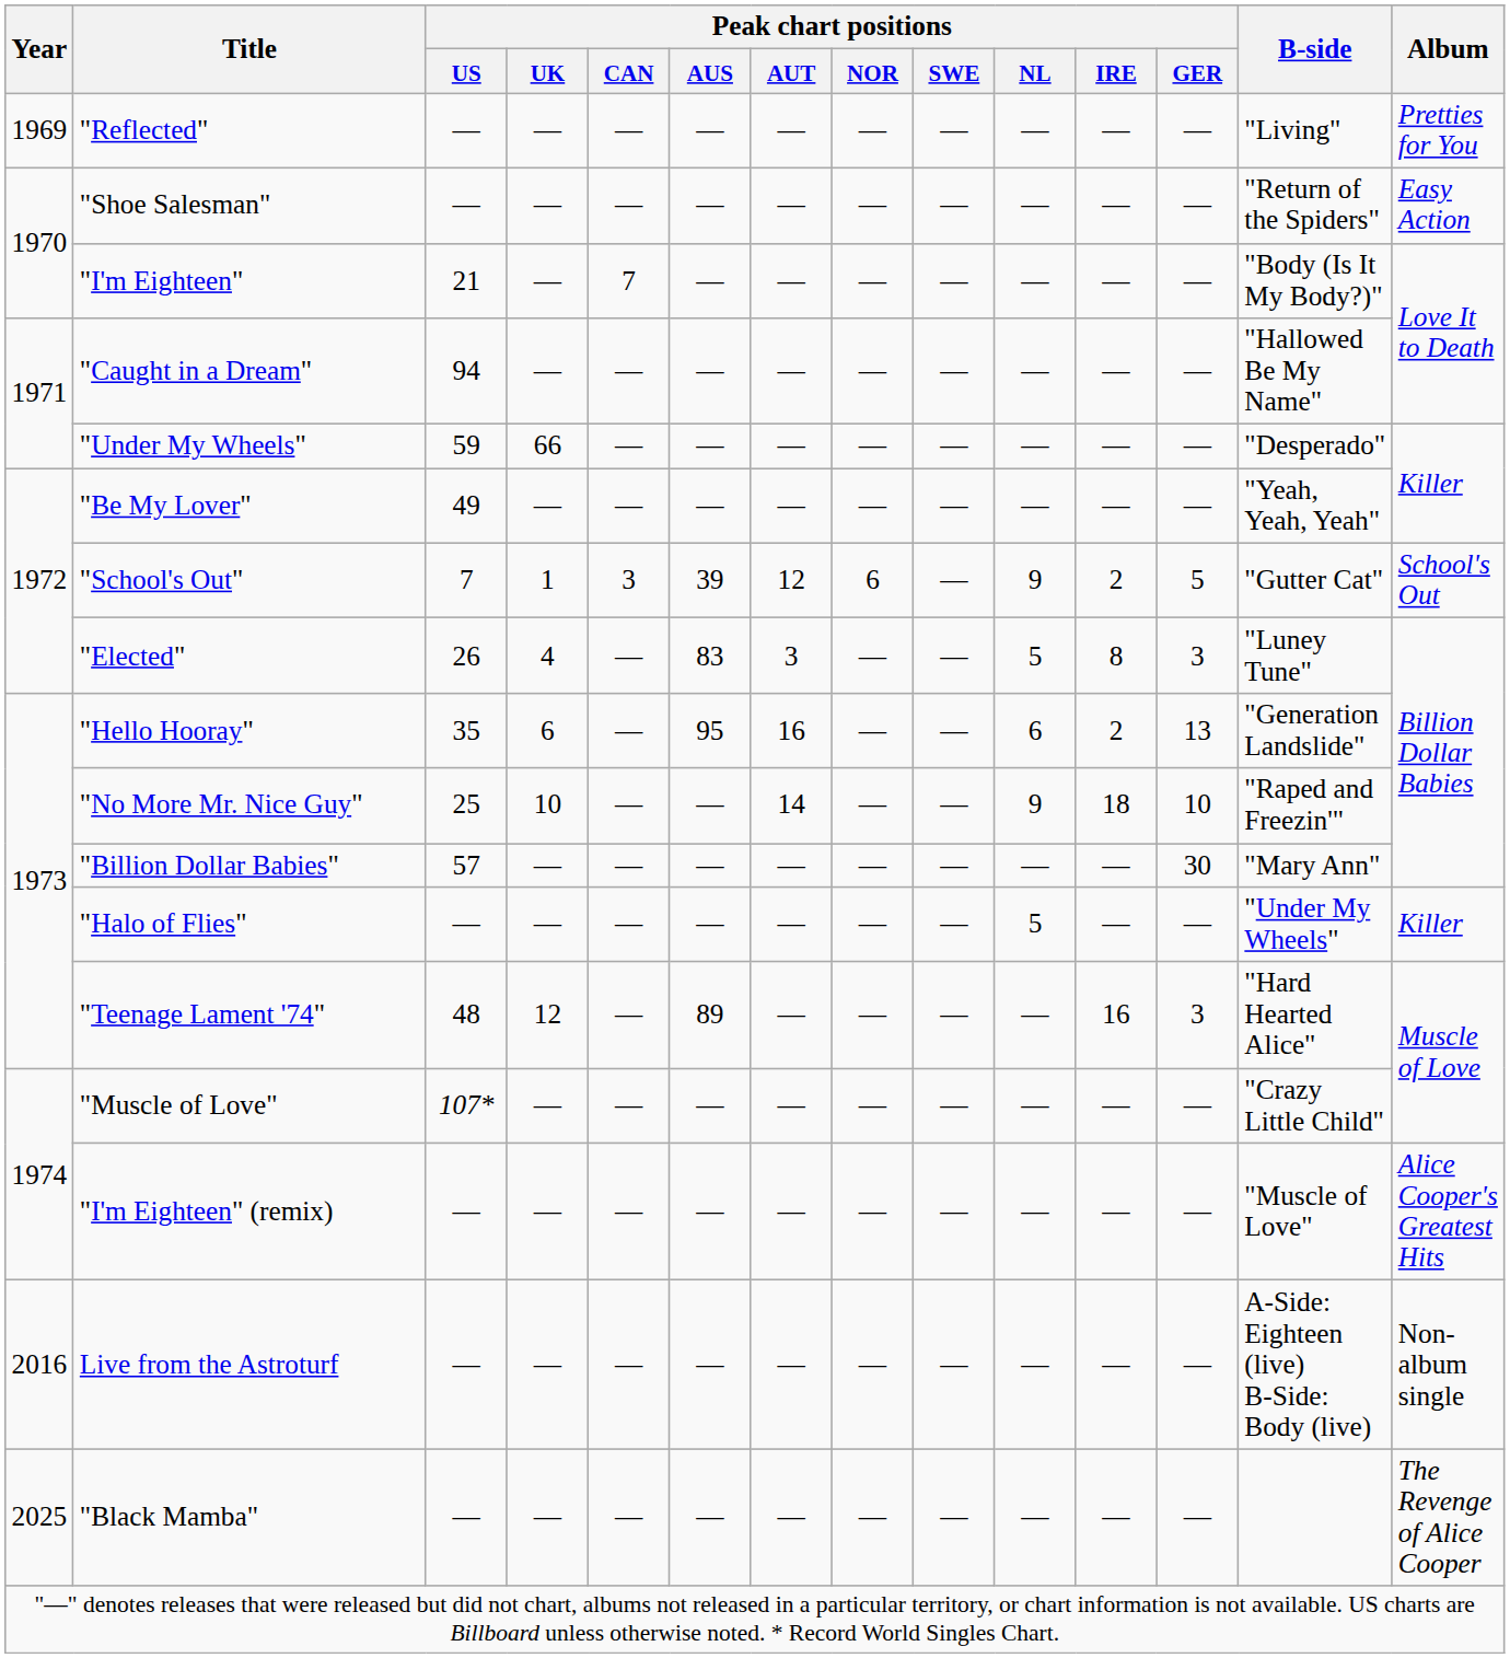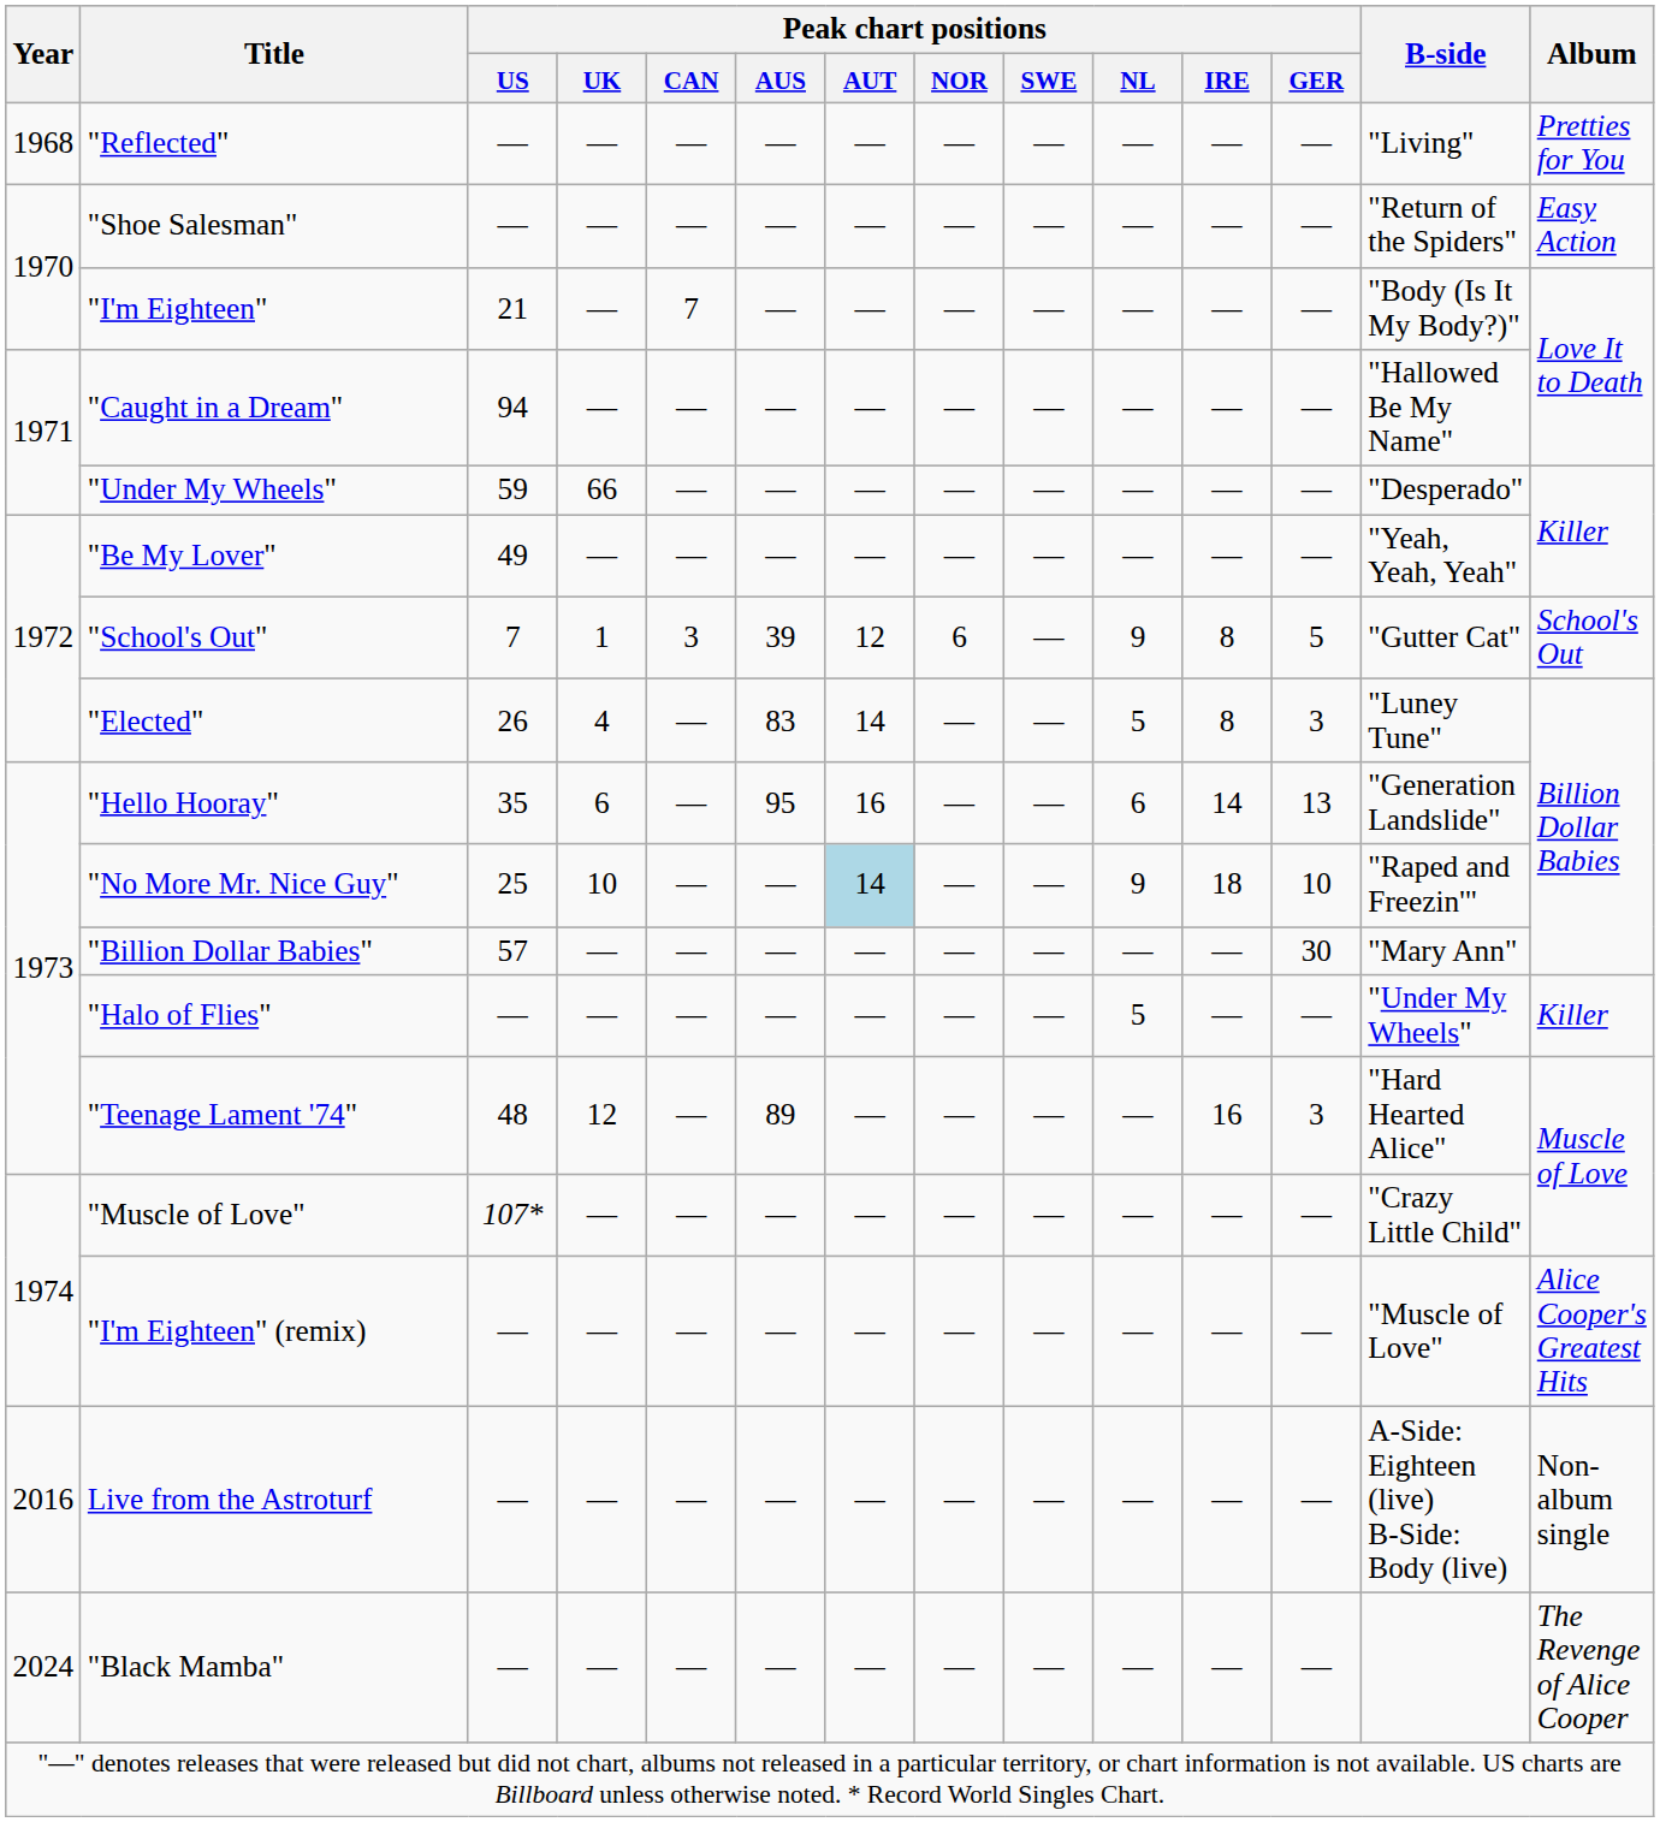 <table class="wikitable">
 <tr>
 <th rowspan="2">Year</th>
 <th rowspan="2" style="width:200px;">Title</th>
 <th colspan="10">Peak chart positions</th>
 <th rowspan="2"><a href='#'>B-side</a></th>
 <th rowspan="2">Album</th>
 </tr>
 <tr>
 <th style="width:40px;"><small><a href='#'>US</a></small><br></th>
 <th style="width:40px;"><small><a href='#'>UK</a><br></small></th>
 <th style="width:40px;"><small><a href='#'>CAN</a></small><br></th>
 <th style="width:40px;"><small><a href='#'>AUS</a></small><br></th>
 <th style="width:40px;"><small><a href='#'>AUT</a></small><br></th>
 <th style="width:40px;"><small><a href='#'>NOR</a></small><br></th>
 <th style="width:40px;"><small><a href='#'>SWE</a></small><br></th>
 <th style="width:40px;"><small><a href='#'>NL</a></small><br></th>
 <th style="width:40px;"><small><a href='#'>IRE</a></small><br></th>
 <th style="width:40px;"><small><a href='#'>GER</a></small><br></th>
 </tr>
 <tr>
-<td>1969</td>
+<td>1968</td>
 <td>"<a href='#'>Reflected</a>"</td>
 <td style="text-align:center;">—</td>
 <td style="text-align:center;">—</td>
 <td style="text-align:center;">—</td>
 <td style="text-align:center;">—</td>
 <td style="text-align:center;">—</td>
 <td style="text-align:center;">—</td>
 <td style="text-align:center;">—</td>
 <td style="text-align:center;">—</td>
 <td style="text-align:center;">—</td>
 <td style="text-align:center;">—</td>
 <td>"Living"</td>
 <td><em><a href='#'>Pretties for You</a></em></td>
 </tr>
 <tr>
 <td rowspan="2">1970</td>
 <td>"Shoe Salesman"</td>
 <td style="text-align:center;">—</td>
 <td style="text-align:center;">—</td>
 <td style="text-align:center;">—</td>
 <td style="text-align:center;">—</td>
 <td style="text-align:center;">—</td>
 <td style="text-align:center;">—</td>
 <td style="text-align:center;">—</td>
 <td style="text-align:center;">—</td>
 <td style="text-align:center;">—</td>
 <td style="text-align:center;">—</td>
 <td>"Return of the Spiders"</td>
 <td><em><a href='#'>Easy Action</a></em></td>
 </tr>
 <tr>
 <td>"<a href='#'>I'm Eighteen</a>"</td>
 <td style="text-align:center;">21</td>
 <td style="text-align:center;">—</td>
 <td style="text-align:center;">7</td>
 <td style="text-align:center;">—</td>
 <td style="text-align:center;">—</td>
 <td style="text-align:center;">—</td>
 <td style="text-align:center;">—</td>
 <td style="text-align:center;">—</td>
 <td style="text-align:center;">—</td>
 <td style="text-align:center;">—</td>
 <td>"Body (Is It My Body?)"</td>
 <td rowspan="2"><em><a href='#'>Love It to Death</a></em></td>
 </tr>
 <tr>
 <td rowspan="2">1971</td>
 <td>"<a href='#'>Caught in a Dream</a>"</td>
 <td style="text-align:center;">94</td>
 <td style="text-align:center;">—</td>
 <td style="text-align:center;">—</td>
 <td style="text-align:center;">—</td>
 <td style="text-align:center;">—</td>
 <td style="text-align:center;">—</td>
 <td style="text-align:center;">—</td>
 <td style="text-align:center;">—</td>
 <td style="text-align:center;">—</td>
 <td style="text-align:center;">—</td>
 <td>"Hallowed Be My Name"</td>
 </tr>
 <tr>
 <td>"<a href='#'>Under My Wheels</a>"</td>
 <td style="text-align:center;">59</td>
 <td style="text-align:center;">66</td>
 <td style="text-align:center;">—</td>
 <td style="text-align:center;">—</td>
 <td style="text-align:center;">—</td>
 <td style="text-align:center;">—</td>
 <td style="text-align:center;">—</td>
 <td style="text-align:center;">—</td>
 <td style="text-align:center;">—</td>
 <td style="text-align:center;">—</td>
 <td>"Desperado"</td>
 <td rowspan="2"><em><a href='#'>Killer</a></em></td>
 </tr>
 <tr>
 <td rowspan="3">1972</td>
 <td>"<a href='#'>Be My Lover</a>"</td>
 <td style="text-align:center;">49</td>
 <td style="text-align:center;">—</td>
 <td style="text-align:center;">—</td>
 <td style="text-align:center;">—</td>
 <td style="text-align:center;">—</td>
 <td style="text-align:center;">—</td>
 <td style="text-align:center;">—</td>
 <td style="text-align:center;">—</td>
 <td style="text-align:center;">—</td>
 <td style="text-align:center;">—</td>
 <td>"Yeah, Yeah, Yeah"</td>
 </tr>
 <tr>
 <td>"<a href='#'>School's Out</a>"</td>
 <td style="text-align:center;">7</td>
 <td style="text-align:center;">1</td>
 <td style="text-align:center;">3</td>
 <td style="text-align:center;">39</td>
 <td style="text-align:center;">12</td>
 <td style="text-align:center;">6</td>
 <td style="text-align:center;">—</td>
 <td style="text-align:center;">9</td>
-<td style="text-align:center;">2</td>
+<td style="text-align:center;">8</td>
 <td style="text-align:center;">5</td>
 <td>"Gutter Cat"</td>
 <td><em><a href='#'>School's Out</a></em></td>
 </tr>
 <tr>
 <td>"<a href='#'>Elected</a>"</td>
 <td style="text-align:center;">26</td>
 <td style="text-align:center;">4</td>
 <td style="text-align:center;">—</td>
 <td style="text-align:center;">83</td>
-<td style="text-align:center;">3</td>
+<td style="text-align:center;">14</td>
 <td style="text-align:center;">—</td>
 <td style="text-align:center;">—</td>
 <td style="text-align:center;">5</td>
 <td style="text-align:center;">8</td>
 <td style="text-align:center;">3</td>
 <td>"Luney Tune"</td>
 <td rowspan="4"><em><a href='#'>Billion Dollar Babies</a></em></td>
 </tr>
 <tr>
 <td rowspan="5">1973</td>
 <td>"<a href='#'>Hello Hooray</a>"</td>
 <td style="text-align:center;">35</td>
 <td style="text-align:center;">6</td>
 <td style="text-align:center;">—</td>
 <td style="text-align:center;">95</td>
 <td style="text-align:center;">16</td>
 <td style="text-align:center;">—</td>
 <td style="text-align:center;">—</td>
 <td style="text-align:center;">6</td>
-<td style="text-align:center;">2</td>
+<td style="text-align:center;">14</td>
 <td style="text-align:center;">13</td>
 <td>"Generation Landslide"</td>
 </tr>
 <tr>
 <td>"<a href='#'>No More Mr. Nice Guy</a>"</td>
 <td style="text-align:center;">25</td>
 <td style="text-align:center;">10</td>
 <td style="text-align:center;">—</td>
 <td style="text-align:center;">—</td>
-<td style="text-align:center;">14</td>
+<td style="background: lightblue; text-align:center;">14</td>
 <td style="text-align:center;">—</td>
 <td style="text-align:center;">—</td>
 <td style="text-align:center;">9</td>
 <td style="text-align:center;">18</td>
 <td style="text-align:center;">10</td>
 <td>"Raped and Freezin'"</td>
 </tr>
 <tr>
 <td>"<a href='#'>Billion Dollar Babies</a>"</td>
 <td style="text-align:center;">57</td>
 <td style="text-align:center;">—</td>
 <td style="text-align:center;">—</td>
 <td style="text-align:center;">—</td>
 <td style="text-align:center;">—</td>
 <td style="text-align:center;">—</td>
 <td style="text-align:center;">—</td>
 <td style="text-align:center;">—</td>
 <td style="text-align:center;">—</td>
 <td style="text-align:center;">30</td>
 <td>"Mary Ann"</td>
 </tr>
 <tr>
 <td>"<a href='#'>Halo of Flies</a>"</td>
 <td style="text-align:center;">—</td>
 <td style="text-align:center;">—</td>
 <td style="text-align:center;">—</td>
 <td style="text-align:center;">—</td>
 <td style="text-align:center;">—</td>
 <td style="text-align:center;">—</td>
 <td style="text-align:center;">—</td>
 <td style="text-align:center;">5</td>
 <td style="text-align:center;">—</td>
 <td style="text-align:center;">—</td>
 <td>"<a href='#'>Under My Wheels</a>"</td>
 <td><em><a href='#'>Killer</a></em></td>
 </tr>
 <tr>
 <td>"<a href='#'>Teenage Lament '74</a>"</td>
 <td style="text-align:center;">48</td>
 <td style="text-align:center;">12</td>
 <td style="text-align:center;">—</td>
 <td style="text-align:center;">89</td>
 <td style="text-align:center;">—</td>
 <td style="text-align:center;">—</td>
 <td style="text-align:center;">—</td>
 <td style="text-align:center;">—</td>
 <td style="text-align:center;">16</td>
 <td style="text-align:center;">3</td>
 <td>"Hard Hearted Alice"</td>
 <td rowspan="2"><em><a href='#'>Muscle of Love</a></em></td>
 </tr>
 <tr>
 <td rowspan="2">1974</td>
 <td>"Muscle of Love"</td>
 <td style="text-align:center;"><em>107*</em></td>
 <td style="text-align:center;">—</td>
 <td style="text-align:center;">—</td>
 <td style="text-align:center;">—</td>
 <td style="text-align:center;">—</td>
 <td style="text-align:center;">—</td>
 <td style="text-align:center;">—</td>
 <td style="text-align:center;">—</td>
 <td style="text-align:center;">—</td>
 <td style="text-align:center;">—</td>
 <td>"Crazy Little Child"</td>
 </tr>
 <tr>
 <td>"<a href='#'>I'm Eighteen</a>" (remix)</td>
 <td style="text-align:center;">—</td>
 <td style="text-align:center;">—</td>
 <td style="text-align:center;">—</td>
 <td style="text-align:center;">—</td>
 <td style="text-align:center;">—</td>
 <td style="text-align:center;">—</td>
 <td style="text-align:center;">—</td>
 <td style="text-align:center;">—</td>
 <td style="text-align:center;">—</td>
 <td style="text-align:center;">—</td>
 <td>"Muscle of Love"</td>
 <td><em><a href='#'>Alice Cooper's Greatest Hits</a></em></td>
 </tr>
 <tr>
 <td>2016</td>
 <td><a href='#'>Live from the Astroturf</a></td>
 <td style="text-align:center;">—</td>
 <td style="text-align:center;">—</td>
 <td style="text-align:center;">—</td>
 <td style="text-align:center;">—</td>
 <td style="text-align:center;">—</td>
 <td style="text-align:center;">—</td>
 <td style="text-align:center;">—</td>
 <td style="text-align:center;">—</td>
 <td style="text-align:center;">—</td>
 <td style="text-align:center;">—</td>
 <td>A-Side: Eighteen (live)<br>B-Side: Body (live)</td>
 <td>Non-album single</td>
 </tr>
 <tr>
-<td>2025</td>
+<td>2024</td>
 <td>"Black Mamba"</td>
 <td style="text-align:center;">—</td>
 <td style="text-align:center;">—</td>
 <td style="text-align:center;">—</td>
 <td style="text-align:center;">—</td>
 <td style="text-align:center;">—</td>
 <td style="text-align:center;">—</td>
 <td style="text-align:center;">—</td>
 <td style="text-align:center;">—</td>
 <td style="text-align:center;">—</td>
 <td style="text-align:center;">—</td>
 <td></td>
 <td><em>The Revenge of Alice Cooper</em></td>
 </tr>
 <tr>
 <td colspan="21" style="text-align:center; font-size:85%;">"—" denotes releases that were released but did not chart, albums not released in a particular territory, or chart information is not available. US charts are <em>Billboard</em> unless otherwise noted. * Record World Singles Chart.</td>
 </tr>
 </table>
